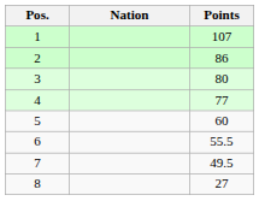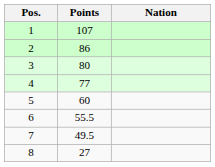 <table class="wikitable gauche" cellspacing="1" style="width:300px;">
 <tr style="background:#efefef; text-align:center;">
 <th style="width:70px;">Pos.</th>
+<th style="width:70px;">Points</th>
 <th>Nation</th>
-<th style="width:70px;">Points</th>
 </tr>
 <tr style="vertical-align:top; text-align:center; background:#ccffcc;">
 <td>1</td>
+<td>107</td>
 <td style="text-align:left;"></td>
-<td>107</td>
 </tr>
 <tr style="vertical-align:top; text-align:center; background:#ccffcc;">
 <td>2</td>
+<td>86</td>
 <td style="text-align:left;"></td>
-<td>86</td>
 </tr>
 <tr style="vertical-align:top; text-align:center; background:#ddffdd;">
 <td>3</td>
+<td>80</td>
 <td style="text-align:left;"></td>
-<td>80</td>
 </tr>
 <tr style="vertical-align:top; text-align:center; background:#ddffdd;">
 <td>4</td>
+<td>77</td>
 <td style="text-align:left;"></td>
-<td>77</td>
 </tr>
 <tr style="vertical-align:top; text-align:center;">
 <td>5</td>
+<td>60</td>
 <td style="text-align:left;"></td>
-<td>60</td>
 </tr>
 <tr style="vertical-align:top; text-align:center;">
 <td>6</td>
+<td>55.5</td>
 <td style="text-align:left;"></td>
-<td>55.5</td>
 </tr>
 <tr style="vertical-align:top; text-align:center;">
 <td>7</td>
+<td>49.5</td>
 <td style="text-align:left;"></td>
-<td>49.5</td>
 </tr>
 <tr style="vertical-align:top; text-align:center;">
 <td>8</td>
+<td>27</td>
 <td style="text-align:left;"></td>
-<td>27</td>
 </tr>
 </table>
